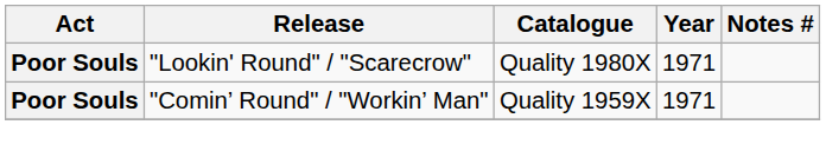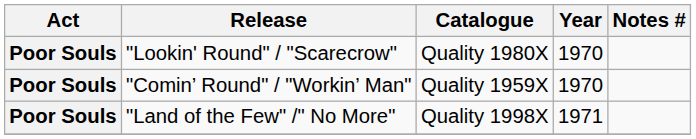 <table class="wikitable plainrowheaders sortable">
 <tr>
 <th scope="col" class="unsortable">Act</th>
 <th scope="col">Release</th>
 <th scope="col">Catalogue</th>
 <th scope="col">Year</th>
 <th scope="col" class="unsortable">Notes #</th>
 </tr>
 <tr>
 <th scope="row">Poor Souls</th>
 <td>"Lookin' Round" / "Scarecrow"</td>
 <td>Quality 1980X</td>
-<td>1971</td>
+<td>1970</td>
 <td></td>
 </tr>
 <tr>
 <th scope="row">Poor Souls</th>
 <td>"Comin’ Round" / "Workin’ Man"</td>
 <td>Quality 1959X</td>
+<td>1970</td>
+<td></td>
+</tr>
+<tr>
+<th scope="row">Poor Souls</th>
+<td>"Land of the Few" /" No More"</td>
+<td>Quality 1998X</td>
 <td>1971</td>
 <td></td>
 </tr>
 <tr>
 </tr>
 </table>
